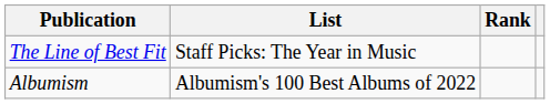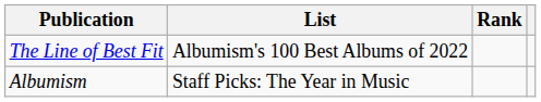 <table class="wikitable sortable plainrowheaders">
 <tr>
 <th scope="col">Publication</th>
 <th scope="col">List</th>
 <th scope="col">Rank</th>
 <th scope="col" class="unsortable"></th>
 </tr>
 <tr>
 <td><em><a href='#'>The Line of Best Fit</a></em></td>
-<td>Staff Picks: The Year in Music</td>
+<td>Albumism's 100 Best Albums of 2022</td>
 <td></td>
 <td></td>
 </tr>
 <tr>
 <td><em>Albumism</em></td>
-<td>Albumism's 100 Best Albums of 2022</td>
+<td>Staff Picks: The Year in Music</td>
 <td></td>
 <td></td>
 </tr>
 </table>
